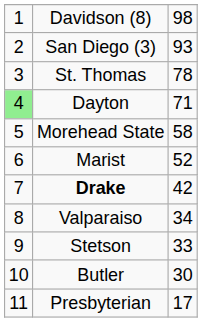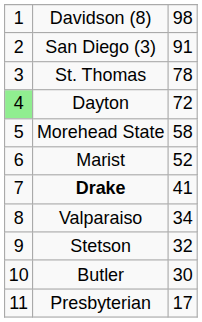 <table class="wikitable">
 <tr align="center">
 </tr>
 <tr align="center">
 <td>1</td>
 <td>Davidson (8)</td>
 <td>98</td>
 </tr>
 <tr align="center">
 <td>2</td>
 <td>San Diego (3)</td>
-<td>93</td>
+<td>91</td>
 </tr>
 <tr align="center">
 <td>3</td>
 <td>St. Thomas</td>
 <td>78</td>
 </tr>
 <tr align="center">
 <td style="background: lightgreen;">4</td>
 <td>Dayton</td>
-<td>71</td>
+<td>72</td>
 </tr>
 <tr align="center">
 <td>5</td>
 <td>Morehead State</td>
 <td>58</td>
 </tr>
 <tr align="center">
 <td>6</td>
 <td>Marist</td>
 <td>52</td>
 </tr>
 <tr align="center">
 <td>7</td>
 <td><strong>Drake</strong></td>
-<td>42</td>
+<td>41</td>
 </tr>
 <tr align="center">
 <td>8</td>
 <td>Valparaiso</td>
 <td>34</td>
 </tr>
 <tr align="center">
 <td>9</td>
 <td>Stetson</td>
-<td>33</td>
+<td>32</td>
 </tr>
 <tr align="center">
 <td>10</td>
 <td>Butler</td>
 <td>30</td>
 </tr>
 <tr align="center">
 <td>11</td>
 <td>Presbyterian</td>
 <td>17</td>
 </tr>
 </table>
